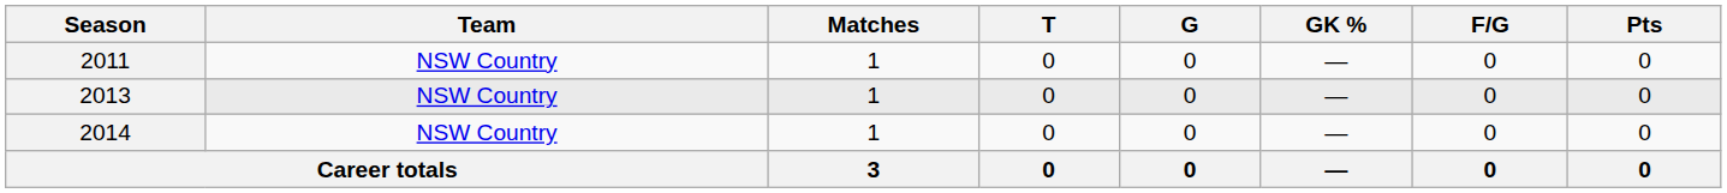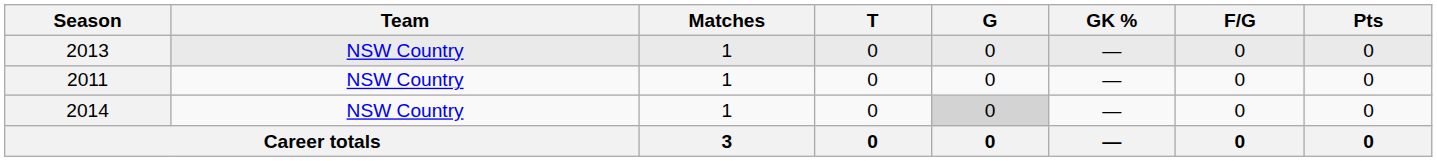 <table class="wikitable sortable"  style="font-size:90%; text-align:center; width:85%;">
 <tr>
 <th width=2%>Season</th>
 <th width=8%>Team</th>
 <th width=2%>Matches</th>
 <th width=2%>T</th>
 <th width=2%>G</th>
 <th width=2%>GK %</th>
 <th width=2%>F/G</th>
 <th width=2%>Pts</th>
 </tr>
-<tr>
-<th scope="row" style="text-align:center; font-weight:normal">2011</th>
+<tr style="background:#eaeaea;">
+<th scope="row" style="text-align:center; font-weight:normal">2013</th>
 <td style="text-align:center;"> <a href='#'>NSW Country</a></td>
 <td>1</td>
 <td>0</td>
 <td>0</td>
 <td>—</td>
 <td>0</td>
 <td>0</td>
 </tr>
-<tr style="background:#eaeaea;">
-<th scope="row" style="text-align:center; font-weight:normal">2013</th>
+<tr>
+<th scope="row" style="text-align:center; font-weight:normal">2011</th>
 <td style="text-align:center;"> <a href='#'>NSW Country</a></td>
 <td>1</td>
 <td>0</td>
 <td>0</td>
 <td>—</td>
 <td>0</td>
 <td>0</td>
 </tr>
 <tr>
 <th scope="row" style="text-align:center; font-weight:normal">2014</th>
 <td style="text-align:center;"> <a href='#'>NSW Country</a></td>
 <td>1</td>
 <td>0</td>
-<td>0</td>
+<td style="background: lightgrey;">0</td>
 <td>—</td>
 <td>0</td>
 <td>0</td>
 </tr>
 <tr class="sortbottom">
 <th colspan=2>Career totals</th>
 <th>3</th>
 <th>0</th>
 <th>0</th>
 <th>—</th>
 <th>0</th>
 <th>0</th>
 </tr>
 </table>
